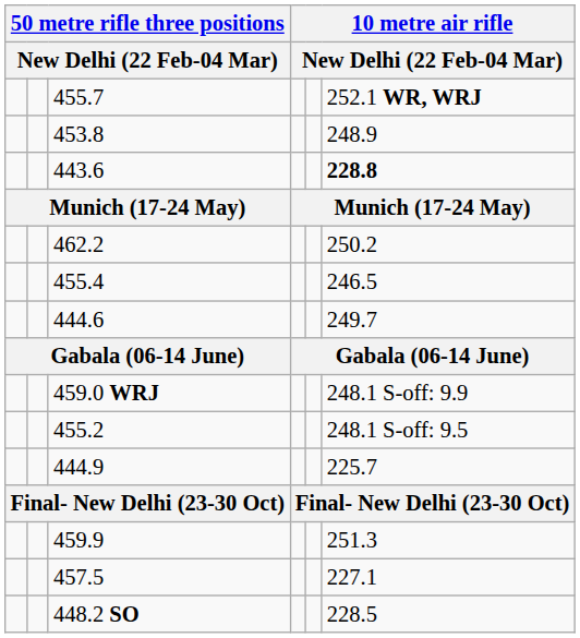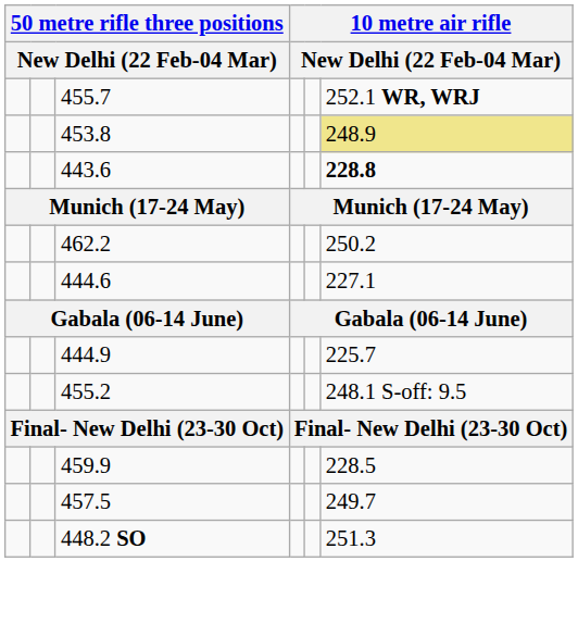 <table class="wikitable" style="font-size: 95%">
 <tr>
 <th colspan="3"><a href='#'>50 metre rifle three positions</a></th>
 <th colspan="3"><a href='#'>10 metre air rifle</a></th>
 </tr>
 <tr>
 <th colspan="3">New Delhi  (22 Feb-04 Mar)</th>
 <th colspan="3">New Delhi  (22 Feb-04 Mar)</th>
 </tr>
 <tr>
 <td></td>
 <td></td>
 <td>455.7</td>
 <td></td>
 <td></td>
 <td>252.1 <strong>WR, WRJ</strong></td>
 </tr>
 <tr>
 <td></td>
 <td></td>
 <td>453.8</td>
 <td></td>
 <td></td>
-<td>248.9</td>
+<td style="background: khaki;">248.9</td>
 </tr>
 <tr>
 <td></td>
 <td></td>
 <td>443.6</td>
 <td></td>
 <td></td>
 <td><strong>228.8</strong></td>
 </tr>
 <tr>
 <th colspan="3">Munich  (17-24 May)</th>
 <th colspan="3">Munich  (17-24 May)</th>
 </tr>
 <tr>
 <td></td>
 <td></td>
 <td>462.2</td>
 <td></td>
 <td></td>
 <td>250.2</td>
 </tr>
 <tr>
 <td></td>
 <td></td>
-<td>455.4</td>
-<td></td>
-<td></td>
-<td>246.5</td>
-</tr>
-<tr>
-<td></td>
-<td></td>
 <td>444.6</td>
 <td></td>
 <td></td>
-<td>249.7</td>
+<td>227.1</td>
 </tr>
 <tr>
 <th colspan="3">Gabala  (06-14 June)</th>
 <th colspan="3">Gabala  (06-14 June)</th>
 </tr>
 <tr>
 <td></td>
 <td></td>
-<td>459.0 <strong>WRJ</strong></td>
+<td>444.9</td>
 <td></td>
 <td></td>
-<td>248.1 S-off: 9.9</td>
+<td>225.7</td>
 </tr>
 <tr>
 <td></td>
 <td></td>
 <td>455.2</td>
 <td></td>
 <td></td>
 <td>248.1 S-off: 9.5</td>
-</tr>
-<tr>
-<td></td>
-<td></td>
-<td>444.9</td>
-<td></td>
-<td></td>
-<td>225.7</td>
 </tr>
 <tr>
 <th colspan="3">Final- New Delhi  (23-30 Oct)</th>
 <th colspan="3">Final- New Delhi  (23-30 Oct)</th>
 </tr>
 <tr>
 <td></td>
 <td></td>
 <td>459.9</td>
 <td></td>
 <td></td>
-<td>251.3</td>
+<td>228.5</td>
 </tr>
 <tr>
 <td></td>
 <td></td>
 <td>457.5</td>
 <td></td>
 <td></td>
-<td>227.1</td>
+<td>249.7</td>
 </tr>
 <tr>
 <td></td>
 <td></td>
 <td>448.2 <strong>SO</strong></td>
 <td></td>
 <td></td>
-<td>228.5</td>
+<td>251.3</td>
 </tr>
 </table>
